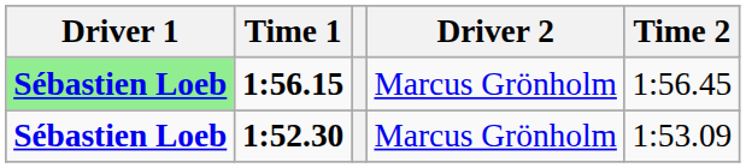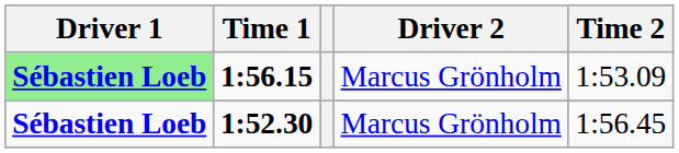 <table class="wikitable">
 <tr>
 <th>Driver 1</th>
 <th>Time 1</th>
 <th></th>
 <th>Driver 2</th>
 <th>Time 2</th>
 </tr>
 <tr>
 <td style="background: lightgreen;"><strong> <a href='#'>Sébastien Loeb</a></strong></td>
 <td><strong>1:56.15</strong></td>
 <th></th>
 <td> <a href='#'>Marcus Grönholm</a></td>
-<td>1:56.45</td>
+<td>1:53.09</td>
 </tr>
 <tr>
 <td><strong> <a href='#'>Sébastien Loeb</a></strong></td>
 <td><strong>1:52.30</strong></td>
 <th></th>
 <td> <a href='#'>Marcus Grönholm</a></td>
-<td>1:53.09</td>
+<td>1:56.45</td>
 </tr>
 </table>
